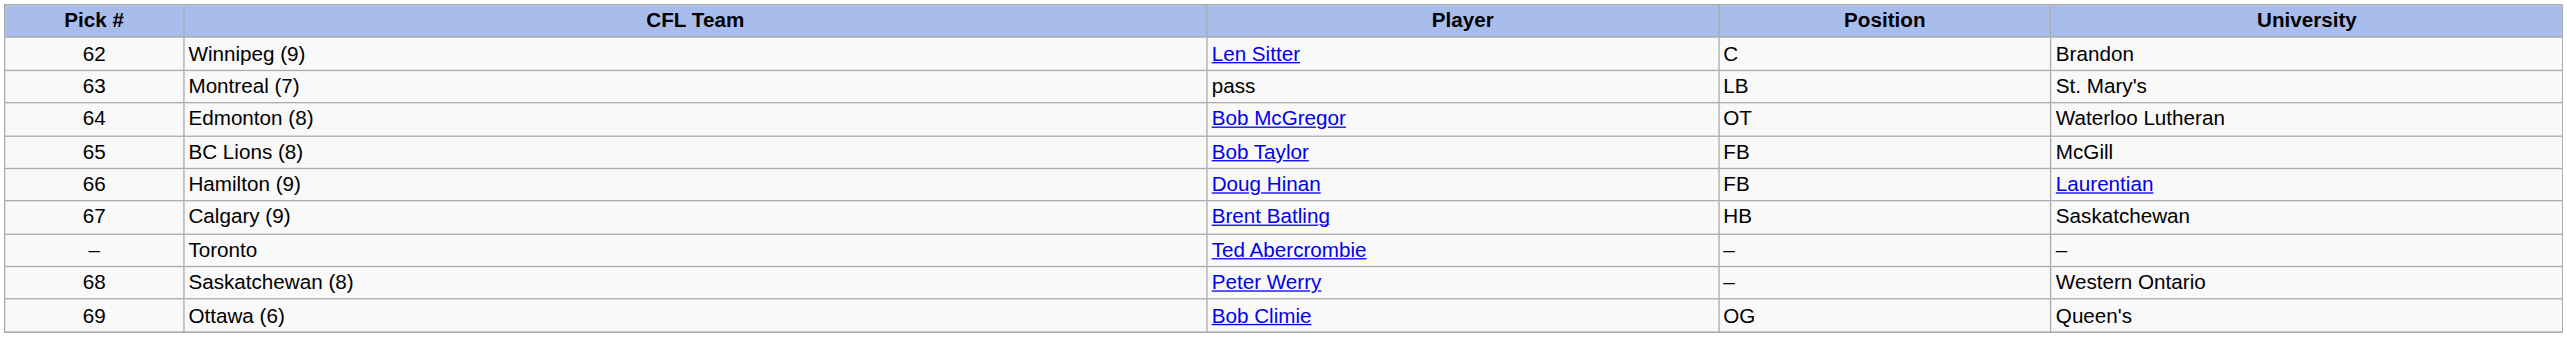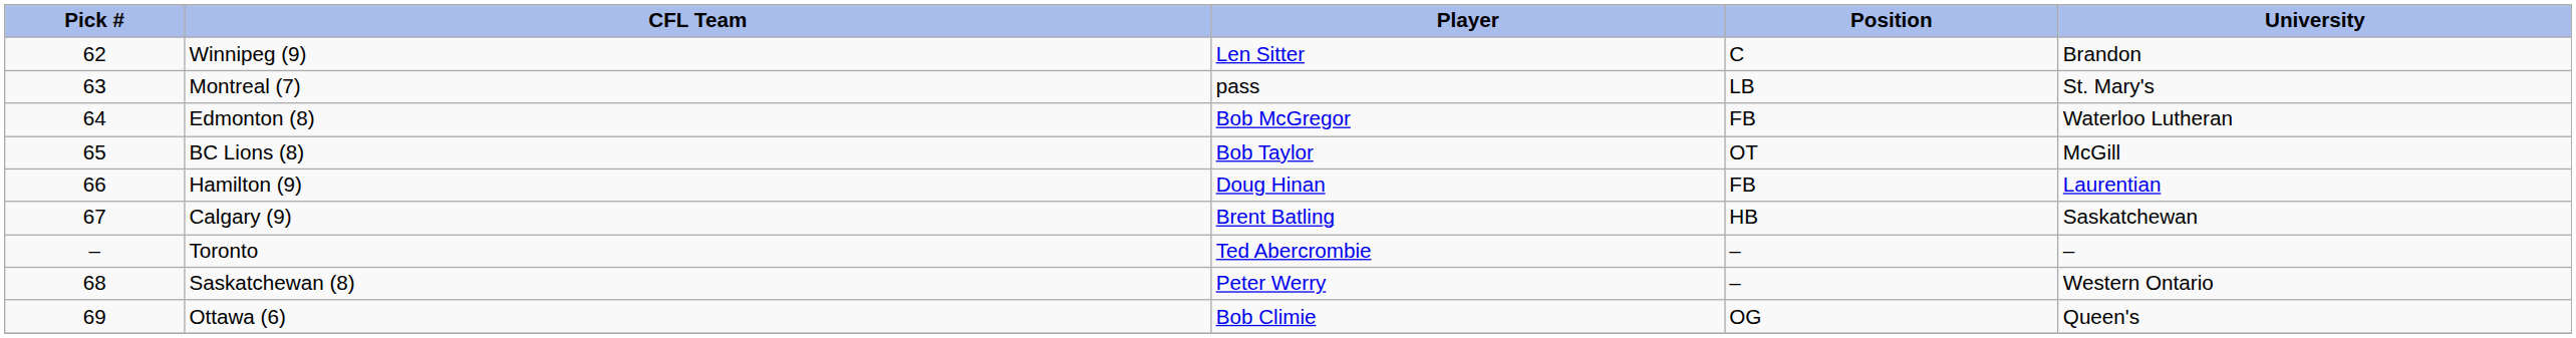 <table class="wikitable" border="1" style="width: 100%">
 <tr>
 <th style="background:#a8bdec;" width=7%>Pick #</th>
 <th width=40% style="background:#a8bdec;">CFL Team</th>
 <th width=20% style="background:#a8bdec;">Player</th>
 <th width=13% style="background:#a8bdec;">Position</th>
 <th width=20% style="background:#a8bdec;">University</th>
 </tr>
 <tr>
 <td align=center>62</td>
 <td>Winnipeg (9)</td>
 <td><a href='#'>Len Sitter</a></td>
 <td>C</td>
 <td>Brandon</td>
 </tr>
 <tr>
 <td align=center>63</td>
 <td>Montreal (7)</td>
 <td>pass</td>
 <td>LB</td>
 <td>St. Mary's</td>
 </tr>
 <tr>
 <td align=center>64</td>
 <td>Edmonton (8)</td>
 <td><a href='#'>Bob McGregor</a></td>
-<td>OT</td>
+<td>FB</td>
 <td>Waterloo Lutheran</td>
 </tr>
 <tr>
 <td align=center>65</td>
 <td>BC Lions (8)</td>
 <td><a href='#'>Bob Taylor</a></td>
-<td>FB</td>
+<td>OT</td>
 <td>McGill</td>
 </tr>
 <tr>
 <td align=center>66</td>
 <td>Hamilton (9)</td>
 <td><a href='#'>Doug Hinan</a></td>
 <td>FB</td>
 <td><a href='#'>Laurentian</a></td>
 </tr>
 <tr>
 <td align=center>67</td>
 <td>Calgary (9)</td>
 <td><a href='#'>Brent Batling</a></td>
 <td>HB</td>
 <td>Saskatchewan</td>
 </tr>
 <tr>
 <td align=center>–</td>
 <td>Toronto</td>
 <td><a href='#'>Ted Abercrombie</a></td>
 <td>–</td>
 <td>–</td>
 </tr>
 <tr>
 <td align=center>68</td>
 <td>Saskatchewan (8)</td>
 <td><a href='#'>Peter Werry</a></td>
 <td>–</td>
 <td>Western Ontario</td>
 </tr>
 <tr>
 <td align=center>69</td>
 <td>Ottawa (6)</td>
 <td><a href='#'>Bob Climie</a></td>
 <td>OG</td>
 <td>Queen's</td>
 </tr>
 <tr>
 </tr>
 </table>
